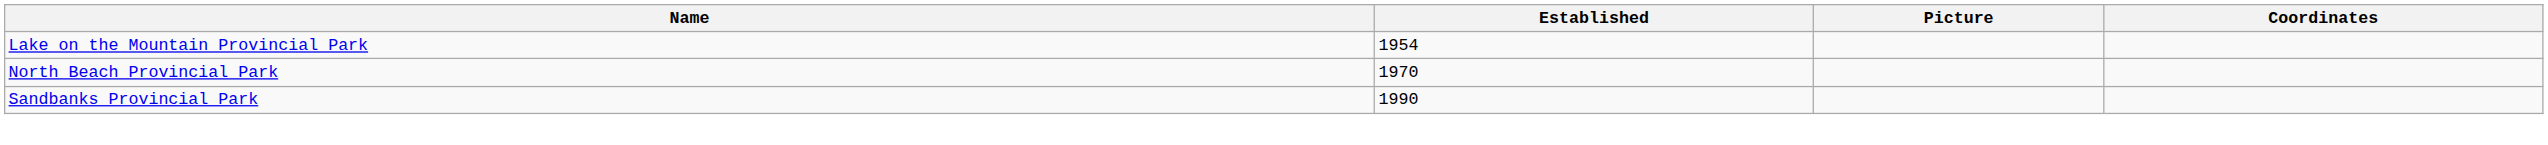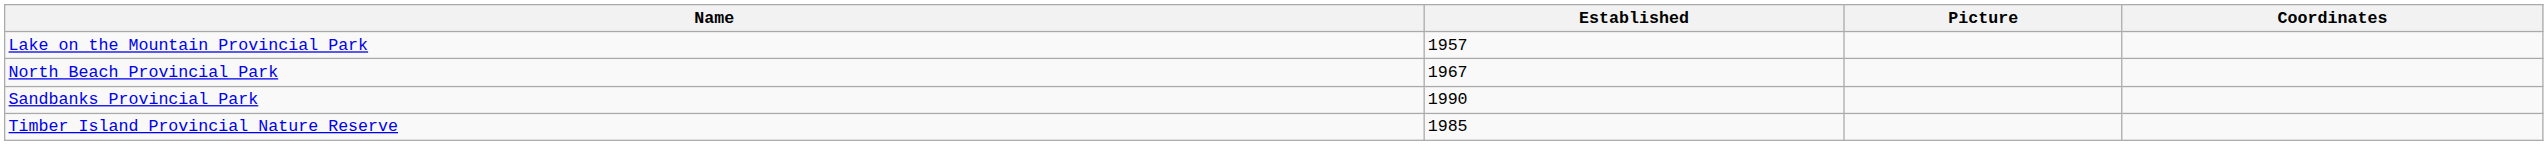 <table class='wikitable sortable' style='width:100%'>
 <tr>
 <th>Name</th>
 <th>Established</th>
 <th>Picture</th>
 <th>Coordinates</th>
 </tr>
 <tr>
 <td><a href='#'>Lake on the Mountain Provincial Park</a></td>
-<td>1954</td>
+<td>1957</td>
 <td></td>
 <td></td>
 </tr>
 <tr>
 <td><a href='#'>North Beach Provincial Park</a></td>
-<td>1970</td>
+<td>1967</td>
 <td></td>
 <td></td>
 </tr>
 <tr>
 <td><a href='#'>Sandbanks Provincial Park</a></td>
 <td>1990</td>
 <td></td>
 <td></td>
 </tr>
+<tr>
+<td><a href='#'>Timber Island Provincial Nature Reserve</a></td>
+<td>1985</td>
+<td></td>
+<td></td>
+</tr>
 </table>
